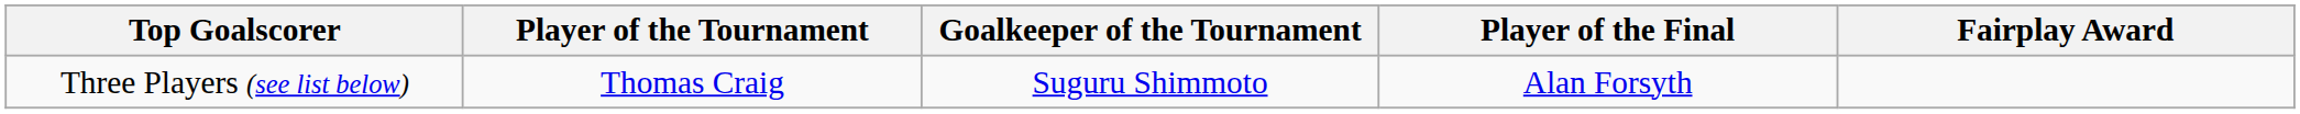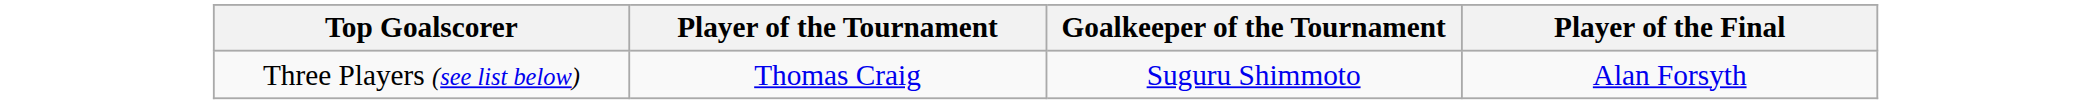 <table class=wikitable style="margin:auto; text-align:center">
 <tr>
 <th style="width: 220px;">Top Goalscorer</th>
 <th style="width: 220px;">Player of the Tournament</th>
 <th style="width: 220px;">Goalkeeper of the Tournament</th>
 <th style="width: 220px;">Player of the Final</th>
-<th style="width: 220px;">Fairplay Award</th>
 </tr>
 <tr>
 <td>Three Players <small><em>(<a href='#'>see list below</a>)</em></small></td>
 <td> <a href='#'>Thomas Craig</a></td>
 <td> <a href='#'>Suguru Shimmoto</a></td>
 <td> <a href='#'>Alan Forsyth</a></td>
-<td></td>
 </tr>
 </table>
